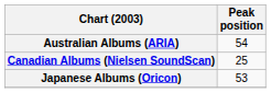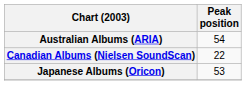 <table class="wikitable sortable plainrowheaders" style="text-align:center">
 <tr>
 <th scope="col">Chart (2003)</th>
 <th scope="col">Peak<br>position</th>
 </tr>
 <tr>
 <th scope="row">Australian Albums (<a href='#'>ARIA</a>)</th>
 <td>54</td>
 </tr>
 <tr>
 <th scope="row"><a href='#'>Canadian Albums</a> (<a href='#'>Nielsen SoundScan</a>)</th>
-<td>25</td>
+<td>22</td>
 </tr>
 <tr>
 <th scope="row">Japanese Albums (<a href='#'>Oricon</a>)</th>
 <td>53</td>
 </tr>
 <tr>
 </tr>
 <tr>
 </tr>
 <tr>
 </tr>
 <tr>
 </tr>
 </table>
